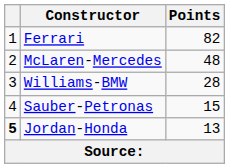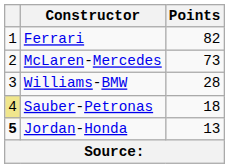 <table class="wikitable" style="font-size: 85%;">
 <tr>
 <th scope="col"></th>
 <th scope="col">Constructor</th>
 <th scope="col">Points</th>
 </tr>
 <tr>
 <td>1</td>
 <td> <a href='#'>Ferrari</a></td>
 <td align="right">82</td>
 </tr>
 <tr>
 <td>2</td>
 <td> <a href='#'>McLaren</a>-<a href='#'>Mercedes</a></td>
-<td align="right">48</td>
+<td align="right">73</td>
 </tr>
 <tr>
 <td>3</td>
 <td> <a href='#'>Williams</a>-<a href='#'>BMW</a></td>
 <td align="right">28</td>
 </tr>
 <tr>
-<td>4</td>
+<td style="background: khaki;">4</td>
 <td> <a href='#'>Sauber</a>-<a href='#'>Petronas</a></td>
-<td align="right">15</td>
+<td align="right">18</td>
 </tr>
 <tr>
 <td><strong>5</strong></td>
 <td> <a href='#'>Jordan</a>-<a href='#'>Honda</a></td>
 <td align="right">13</td>
 </tr>
 <tr>
 <th colspan=4>Source:</th>
 </tr>
 </table>
